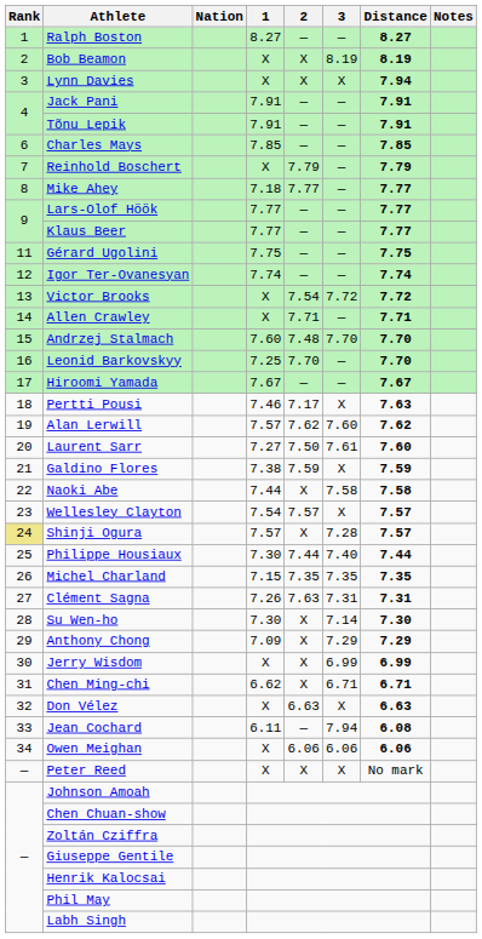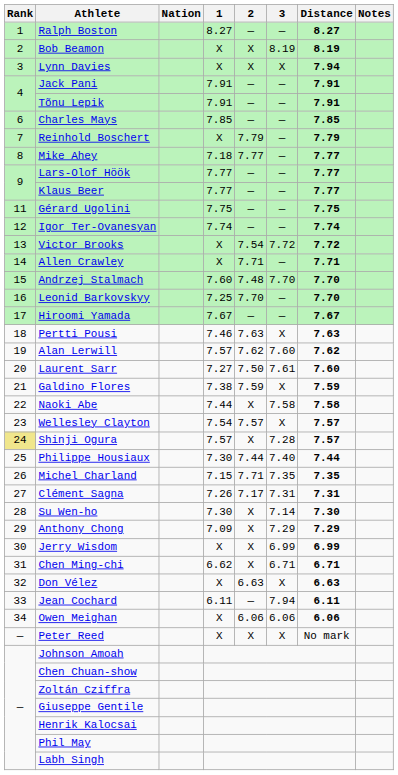 <table class="wikitable sortable" style="text-align:center">
 <tr>
 <th>Rank</th>
 <th>Athlete</th>
 <th>Nation</th>
 <th>1</th>
 <th>2</th>
 <th>3</th>
 <th>Distance</th>
 <th>Notes</th>
 </tr>
 <tr bgcolor=bbf3bb>
 <td>1</td>
 <td align=left><a href='#'>Ralph Boston</a></td>
 <td align=left></td>
 <td>8.27 </td>
 <td data-sort-value=1.00>—</td>
 <td data-sort-value=1.00>—</td>
 <td><strong>8.27</strong></td>
 <td></td>
 </tr>
 <tr bgcolor=bbf3bb>
 <td>2</td>
 <td align=left><a href='#'>Bob Beamon</a></td>
 <td align=left></td>
 <td data-sort-value=1.00>X</td>
 <td data-sort-value=1.00>X</td>
 <td>8.19</td>
 <td><strong>8.19</strong></td>
 <td></td>
 </tr>
 <tr bgcolor=bbf3bb>
 <td>3</td>
 <td align=left><a href='#'>Lynn Davies</a></td>
 <td align=left></td>
 <td data-sort-value=1.00>X</td>
 <td data-sort-value=1.00>X</td>
 <td data-sort-value=1.00>X</td>
 <td><strong>7.94</strong></td>
 <td></td>
 </tr>
 <tr bgcolor=bbf3bb>
 <td rowspan=2>4</td>
 <td align=left><a href='#'>Jack Pani</a></td>
 <td align=left></td>
 <td>7.91</td>
 <td data-sort-value=1.00>—</td>
 <td data-sort-value=1.00>—</td>
 <td><strong>7.91</strong></td>
 <td></td>
 </tr>
 <tr bgcolor=bbf3bb>
 <td align=left><a href='#'>Tõnu Lepik</a></td>
 <td align=left></td>
 <td>7.91</td>
 <td data-sort-value=1.00>—</td>
 <td data-sort-value=1.00>—</td>
 <td><strong>7.91</strong></td>
 <td></td>
 </tr>
 <tr bgcolor=bbf3bb>
 <td>6</td>
 <td align=left><a href='#'>Charles Mays</a></td>
 <td align=left></td>
 <td>7.85</td>
 <td data-sort-value=1.00>—</td>
 <td data-sort-value=1.00>—</td>
 <td><strong>7.85</strong></td>
 <td></td>
 </tr>
 <tr bgcolor=bbf3bb>
 <td>7</td>
 <td align=left><a href='#'>Reinhold Boschert</a></td>
 <td align=left></td>
 <td data-sort-value=1.00>X</td>
 <td>7.79</td>
 <td data-sort-value=1.00>—</td>
 <td><strong>7.79</strong></td>
 <td></td>
 </tr>
 <tr bgcolor=bbf3bb>
 <td>8</td>
 <td align=left><a href='#'>Mike Ahey</a></td>
 <td align=left></td>
 <td>7.18</td>
 <td>7.77</td>
 <td data-sort-value=1.00>—</td>
 <td><strong>7.77</strong></td>
 <td></td>
 </tr>
 <tr bgcolor=bbf3bb>
 <td rowspan=2>9</td>
 <td align=left><a href='#'>Lars-Olof Höök</a></td>
 <td align=left></td>
 <td>7.77</td>
 <td data-sort-value=1.00>—</td>
 <td data-sort-value=1.00>—</td>
 <td><strong>7.77</strong></td>
 <td></td>
 </tr>
 <tr bgcolor=bbf3bb>
 <td align=left><a href='#'>Klaus Beer</a></td>
 <td align=left></td>
 <td>7.77</td>
 <td data-sort-value=1.00>—</td>
 <td data-sort-value=1.00>—</td>
 <td><strong>7.77</strong></td>
 <td></td>
 </tr>
 <tr bgcolor=bbf3bb>
 <td>11</td>
 <td align=left><a href='#'>Gérard Ugolini</a></td>
 <td align=left></td>
 <td>7.75</td>
 <td data-sort-value=1.00>—</td>
 <td data-sort-value=1.00>—</td>
 <td><strong>7.75</strong></td>
 <td></td>
 </tr>
 <tr bgcolor=bbf3bb>
 <td>12</td>
 <td align=left><a href='#'>Igor Ter-Ovanesyan</a></td>
 <td align=left></td>
 <td>7.74</td>
 <td data-sort-value=1.00>—</td>
 <td data-sort-value=1.00>—</td>
 <td><strong>7.74</strong></td>
 <td></td>
 </tr>
 <tr bgcolor=bbf3bb>
 <td>13</td>
 <td align=left><a href='#'>Victor Brooks</a></td>
 <td align=left></td>
 <td data-sort-value=1.00>X</td>
 <td>7.54</td>
 <td>7.72</td>
 <td><strong>7.72</strong></td>
 <td></td>
 </tr>
 <tr bgcolor=bbf3bb>
 <td>14</td>
 <td align=left><a href='#'>Allen Crawley</a></td>
 <td align=left></td>
 <td data-sort-value=1.00>X</td>
 <td>7.71</td>
 <td data-sort-value=1.00>—</td>
 <td><strong>7.71</strong></td>
 <td></td>
 </tr>
 <tr bgcolor=bbf3bb>
 <td>15</td>
 <td align=left><a href='#'>Andrzej Stalmach</a></td>
 <td align=left></td>
 <td>7.60</td>
 <td>7.48</td>
 <td>7.70</td>
 <td><strong>7.70</strong></td>
 <td></td>
 </tr>
 <tr bgcolor=bbf3bb>
 <td>16</td>
 <td align=left><a href='#'>Leonid Barkovskyy</a></td>
 <td align=left></td>
 <td>7.25</td>
 <td>7.70</td>
 <td data-sort-value=1.00>—</td>
 <td><strong>7.70</strong></td>
 <td></td>
 </tr>
 <tr bgcolor=bbf3bb>
 <td>17</td>
 <td align=left><a href='#'>Hiroomi Yamada</a></td>
 <td align=left></td>
 <td>7.67</td>
 <td data-sort-value=1.00>—</td>
 <td data-sort-value=1.00>—</td>
 <td><strong>7.67</strong></td>
 <td></td>
 </tr>
 <tr>
 <td>18</td>
 <td align=left><a href='#'>Pertti Pousi</a></td>
 <td align=left></td>
 <td>7.46</td>
-<td>7.17</td>
+<td>7.63</td>
 <td data-sort-value=1.00>X</td>
 <td><strong>7.63</strong></td>
 <td></td>
 </tr>
 <tr>
 <td>19</td>
 <td align=left><a href='#'>Alan Lerwill</a></td>
 <td align=left></td>
 <td>7.57</td>
 <td>7.62</td>
 <td>7.60</td>
 <td><strong>7.62</strong></td>
 <td></td>
 </tr>
 <tr>
 <td>20</td>
 <td align=left><a href='#'>Laurent Sarr</a></td>
 <td align=left></td>
 <td>7.27</td>
 <td>7.50</td>
 <td>7.61</td>
 <td><strong>7.60</strong></td>
 <td></td>
 </tr>
 <tr>
 <td>21</td>
 <td align=left><a href='#'>Galdino Flores</a></td>
 <td align=left></td>
 <td>7.38</td>
 <td>7.59</td>
 <td data-sort-value=1.00>X</td>
 <td><strong>7.59</strong></td>
 <td></td>
 </tr>
 <tr>
 <td>22</td>
 <td align=left><a href='#'>Naoki Abe</a></td>
 <td align=left></td>
 <td>7.44</td>
 <td data-sort-value=1.00>X</td>
 <td>7.58</td>
 <td><strong>7.58</strong></td>
 <td></td>
 </tr>
 <tr>
 <td>23</td>
 <td align=left><a href='#'>Wellesley Clayton</a></td>
 <td align=left></td>
 <td>7.54</td>
 <td>7.57</td>
 <td data-sort-value=1.00>X</td>
 <td><strong>7.57</strong></td>
 <td></td>
 </tr>
 <tr>
 <td style="background: khaki;">24</td>
 <td align=left><a href='#'>Shinji Ogura</a></td>
 <td align=left></td>
 <td>7.57</td>
 <td data-sort-value=1.00>X</td>
 <td>7.28</td>
 <td><strong>7.57</strong></td>
 <td></td>
 </tr>
 <tr>
 <td>25</td>
 <td align=left><a href='#'>Philippe Housiaux</a></td>
 <td align=left></td>
 <td>7.30</td>
 <td>7.44</td>
 <td>7.40</td>
 <td><strong>7.44</strong></td>
 <td></td>
 </tr>
 <tr>
 <td>26</td>
 <td align=left><a href='#'>Michel Charland</a></td>
 <td align=left></td>
 <td>7.15</td>
-<td>7.35</td>
+<td>7.71</td>
 <td>7.35</td>
 <td><strong>7.35</strong></td>
 <td></td>
 </tr>
 <tr>
 <td>27</td>
 <td align=left><a href='#'>Clément Sagna</a></td>
 <td align=left></td>
 <td>7.26</td>
-<td>7.63</td>
+<td>7.17</td>
 <td>7.31</td>
 <td><strong>7.31</strong></td>
 <td></td>
 </tr>
 <tr>
 <td>28</td>
 <td align=left><a href='#'>Su Wen-ho</a></td>
 <td align=left></td>
 <td>7.30</td>
 <td data-sort-value=1.00>X</td>
 <td>7.14</td>
 <td><strong>7.30</strong></td>
 <td></td>
 </tr>
 <tr>
 <td>29</td>
 <td align=left><a href='#'>Anthony Chong</a></td>
 <td align=left></td>
 <td>7.09</td>
 <td data-sort-value=1.00>X</td>
 <td>7.29</td>
 <td><strong>7.29</strong></td>
 <td></td>
 </tr>
 <tr>
 <td>30</td>
 <td align=left><a href='#'>Jerry Wisdom</a></td>
 <td align=left></td>
 <td data-sort-value=1.00>X</td>
 <td data-sort-value=1.00>X</td>
 <td>6.99</td>
 <td><strong>6.99</strong></td>
 <td></td>
 </tr>
 <tr>
 <td>31</td>
 <td align=left><a href='#'>Chen Ming-chi</a></td>
 <td align=left></td>
 <td>6.62</td>
 <td data-sort-value=1.00>X</td>
 <td>6.71</td>
 <td><strong>6.71</strong></td>
 <td></td>
 </tr>
 <tr>
 <td>32</td>
 <td align=left><a href='#'>Don Vélez</a></td>
 <td align=left></td>
 <td data-sort-value=1.00>X</td>
 <td>6.63</td>
 <td data-sort-value=1.00>X</td>
 <td><strong>6.63</strong></td>
 <td></td>
 </tr>
 <tr>
 <td>33</td>
 <td align=left><a href='#'>Jean Cochard</a></td>
 <td align=left></td>
 <td>6.11</td>
 <td data-sort-value=1.00>—</td>
 <td>7.94</td>
-<td><strong>6.08</strong></td>
+<td><strong>6.11</strong></td>
 <td></td>
 </tr>
 <tr>
 <td>34</td>
 <td align=left><a href='#'>Owen Meighan</a></td>
 <td align=left></td>
 <td data-sort-value=1.00>X</td>
 <td>6.06</td>
 <td>6.06</td>
 <td><strong>6.06</strong></td>
 <td></td>
 </tr>
 <tr>
 <td data-sort-value=35>—</td>
 <td align=left><a href='#'>Peter Reed</a></td>
 <td align=left></td>
 <td data-sort-value=1.00>X</td>
 <td data-sort-value=1.00>X</td>
 <td data-sort-value=1.00>X</td>
 <td>No mark</td>
 <td></td>
 </tr>
 <tr>
 <td rowspan=7 data-sort-value=36>—</td>
 <td align=left><a href='#'>Johnson Amoah</a></td>
 <td align=left></td>
 <td colspan=4 data-sort-value=0.00></td>
 <td></td>
 </tr>
 <tr>
 <td align=left><a href='#'>Chen Chuan-show</a></td>
 <td align=left></td>
 <td colspan=4 data-sort-value=0.00></td>
 <td></td>
 </tr>
 <tr>
 <td align=left><a href='#'>Zoltán Cziffra</a></td>
 <td align=left></td>
 <td colspan=4 data-sort-value=0.00></td>
 <td></td>
 </tr>
 <tr>
 <td align=left><a href='#'>Giuseppe Gentile</a></td>
 <td align=left></td>
 <td colspan=4 data-sort-value=0.00></td>
 <td></td>
 </tr>
 <tr>
 <td align=left><a href='#'>Henrik Kalocsai</a></td>
 <td align=left></td>
 <td colspan=4 data-sort-value=0.00></td>
 <td></td>
 </tr>
 <tr>
 <td align=left><a href='#'>Phil May</a></td>
 <td align=left></td>
 <td colspan=4 data-sort-value=0.00></td>
 <td></td>
 </tr>
 <tr>
 <td align=left><a href='#'>Labh Singh</a></td>
 <td align=left></td>
 <td colspan=4 data-sort-value=0.00></td>
 <td></td>
 </tr>
 </table>
